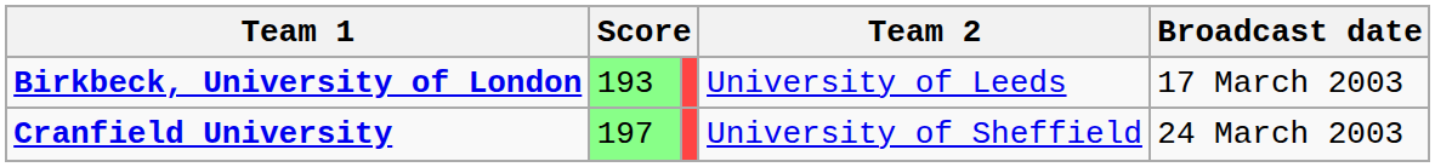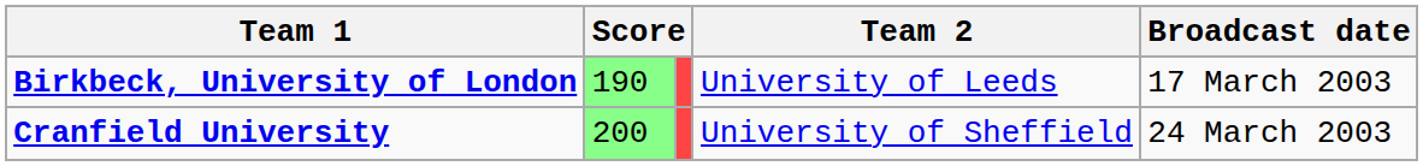 <table class="wikitable" border="1">
 <tr>
 <th>Team 1</th>
 <th colspan=2>Score</th>
 <th>Team 2</th>
 <th>Broadcast date</th>
 </tr>
 <tr>
 <td><strong><a href='#'>Birkbeck, University of London</a></strong></td>
-<td style="background:#88ff88">193</td>
+<td style="background:#88ff88">190</td>
 <td style="background:#ff4444"></td>
 <td><a href='#'>University of Leeds</a></td>
 <td>17 March 2003</td>
 </tr>
 <tr>
 <td><strong><a href='#'>Cranfield University</a></strong></td>
-<td style="background:#88ff88">197</td>
+<td style="background:#88ff88">200</td>
 <td style="background:#ff4444"></td>
 <td><a href='#'>University of Sheffield</a></td>
 <td>24 March 2003</td>
 </tr>
 </table>
